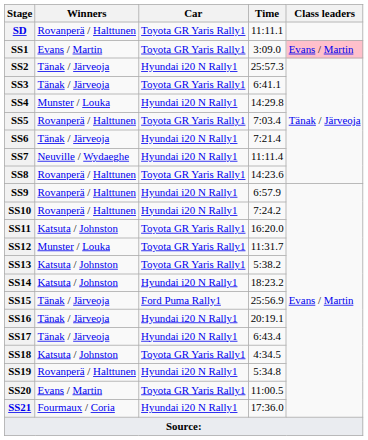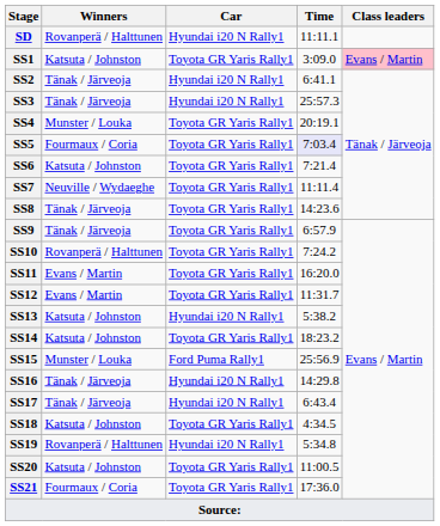 <table class="wikitable" style="font-size:85%">
 <tr>
 <th>Stage</th>
 <th>Winners</th>
 <th>Car</th>
 <th>Time</th>
 <th>Class leaders</th>
 </tr>
 <tr>
 <th><a href='#'>SD</a></th>
 <td><a href='#'>Rovanperä</a> / <a href='#'>Halttunen</a></td>
-<td><a href='#'>Toyota GR Yaris Rally1</a></td>
+<td><a href='#'>Hyundai i20 N Rally1</a></td>
 <td align="center">11:11.1</td>
 <td></td>
 </tr>
 <tr>
 <th>SS1</th>
-<td><a href='#'>Evans</a> / <a href='#'>Martin</a></td>
+<td><a href='#'>Katsuta</a> / <a href='#'>Johnston</a></td>
 <td><a href='#'>Toyota GR Yaris Rally1</a></td>
 <td align="center">3:09.0</td>
 <td style="background: pink;"><a href='#'>Evans</a> / <a href='#'>Martin</a></td>
 </tr>
 <tr>
 <th>SS2</th>
 <td><a href='#'>Tänak</a> / <a href='#'>Järveoja</a></td>
 <td><a href='#'>Hyundai i20 N Rally1</a></td>
-<td align="center">25:57.3</td>
+<td align="center">6:41.1</td>
 <td rowspan="7"><a href='#'>Tänak</a> / <a href='#'>Järveoja</a></td>
 </tr>
 <tr>
 <th>SS3</th>
 <td><a href='#'>Tänak</a> / <a href='#'>Järveoja</a></td>
-<td><a href='#'>Toyota GR Yaris Rally1</a></td>
-<td align="center">6:41.1</td>
+<td><a href='#'>Hyundai i20 N Rally1</a></td>
+<td align="center">25:57.3</td>
 </tr>
 <tr>
 <th>SS4</th>
 <td><a href='#'>Munster</a> / <a href='#'>Louka</a></td>
-<td><a href='#'>Hyundai i20 N Rally1</a></td>
-<td align="center">14:29.8</td>
+<td><a href='#'>Toyota GR Yaris Rally1</a></td>
+<td align="center">20:19.1</td>
 </tr>
 <tr>
 <th>SS5</th>
-<td><a href='#'>Rovanperä</a> / <a href='#'>Halttunen</a></td>
+<td><a href='#'>Fourmaux</a> / <a href='#'>Coria</a></td>
 <td><a href='#'>Toyota GR Yaris Rally1</a></td>
-<td align="center">7:03.4</td>
+<td align="center" style="background: lavender;">7:03.4</td>
 </tr>
 <tr>
 <th>SS6</th>
-<td><a href='#'>Tänak</a> / <a href='#'>Järveoja</a></td>
-<td><a href='#'>Hyundai i20 N Rally1</a></td>
+<td><a href='#'>Katsuta</a> / <a href='#'>Johnston</a></td>
+<td><a href='#'>Toyota GR Yaris Rally1</a></td>
 <td align="center">7:21.4</td>
 </tr>
 <tr>
 <th>SS7</th>
 <td><a href='#'>Neuville</a> / <a href='#'>Wydaeghe</a></td>
-<td><a href='#'>Hyundai i20 N Rally1</a></td>
+<td><a href='#'>Toyota GR Yaris Rally1</a></td>
 <td align="center">11:11.4</td>
 </tr>
 <tr>
 <th>SS8</th>
-<td><a href='#'>Rovanperä</a> / <a href='#'>Halttunen</a></td>
+<td><a href='#'>Tänak</a> / <a href='#'>Järveoja</a></td>
 <td><a href='#'>Toyota GR Yaris Rally1</a></td>
 <td align="center">14:23.6</td>
 </tr>
 <tr>
 <th>SS9</th>
-<td><a href='#'>Rovanperä</a> / <a href='#'>Halttunen</a></td>
-<td><a href='#'>Hyundai i20 N Rally1</a></td>
+<td><a href='#'>Tänak</a> / <a href='#'>Järveoja</a></td>
+<td><a href='#'>Toyota GR Yaris Rally1</a></td>
 <td align="center">6:57.9</td>
 <td rowspan="13"><a href='#'>Evans</a> / <a href='#'>Martin</a></td>
 </tr>
 <tr>
 <th>SS10</th>
 <td><a href='#'>Rovanperä</a> / <a href='#'>Halttunen</a></td>
-<td><a href='#'>Hyundai i20 N Rally1</a></td>
+<td><a href='#'>Toyota GR Yaris Rally1</a></td>
 <td align="center">7:24.2</td>
 </tr>
 <tr>
 <th>SS11</th>
-<td><a href='#'>Katsuta</a> / <a href='#'>Johnston</a></td>
+<td><a href='#'>Evans</a> / <a href='#'>Martin</a></td>
 <td><a href='#'>Toyota GR Yaris Rally1</a></td>
 <td align="center">16:20.0</td>
 </tr>
 <tr>
 <th>SS12</th>
-<td><a href='#'>Munster</a> / <a href='#'>Louka</a></td>
+<td><a href='#'>Evans</a> / <a href='#'>Martin</a></td>
 <td><a href='#'>Toyota GR Yaris Rally1</a></td>
 <td align="center">11:31.7</td>
 </tr>
 <tr>
 <th>SS13</th>
 <td><a href='#'>Katsuta</a> / <a href='#'>Johnston</a></td>
-<td><a href='#'>Toyota GR Yaris Rally1</a></td>
+<td><a href='#'>Hyundai i20 N Rally1</a></td>
 <td align="center">5:38.2</td>
 </tr>
 <tr>
 <th>SS14</th>
 <td><a href='#'>Katsuta</a> / <a href='#'>Johnston</a></td>
-<td><a href='#'>Hyundai i20 N Rally1</a></td>
+<td><a href='#'>Toyota GR Yaris Rally1</a></td>
 <td align="center">18:23.2</td>
 </tr>
 <tr>
 <th>SS15</th>
-<td><a href='#'>Tänak</a> / <a href='#'>Järveoja</a></td>
+<td><a href='#'>Munster</a> / <a href='#'>Louka</a></td>
 <td><a href='#'>Ford Puma Rally1</a></td>
 <td align="center">25:56.9</td>
 </tr>
 <tr>
 <th>SS16</th>
 <td><a href='#'>Tänak</a> / <a href='#'>Järveoja</a></td>
 <td><a href='#'>Hyundai i20 N Rally1</a></td>
-<td align="center">20:19.1</td>
+<td align="center">14:29.8</td>
 </tr>
 <tr>
 <th>SS17</th>
 <td><a href='#'>Tänak</a> / <a href='#'>Järveoja</a></td>
 <td><a href='#'>Hyundai i20 N Rally1</a></td>
 <td align="center">6:43.4</td>
 </tr>
 <tr>
 <th>SS18</th>
 <td><a href='#'>Katsuta</a> / <a href='#'>Johnston</a></td>
 <td><a href='#'>Toyota GR Yaris Rally1</a></td>
 <td align="center">4:34.5</td>
 </tr>
 <tr>
 <th>SS19</th>
 <td><a href='#'>Rovanperä</a> / <a href='#'>Halttunen</a></td>
 <td><a href='#'>Hyundai i20 N Rally1</a></td>
 <td align="center">5:34.8</td>
 </tr>
 <tr>
 <th>SS20</th>
-<td><a href='#'>Evans</a> / <a href='#'>Martin</a></td>
+<td><a href='#'>Katsuta</a> / <a href='#'>Johnston</a></td>
 <td><a href='#'>Toyota GR Yaris Rally1</a></td>
 <td align="center">11:00.5</td>
 </tr>
 <tr>
 <th><a href='#'>SS21</a></th>
 <td><a href='#'>Fourmaux</a> / <a href='#'>Coria</a></td>
-<td><a href='#'>Hyundai i20 N Rally1</a></td>
+<td><a href='#'>Toyota GR Yaris Rally1</a></td>
 <td align="center">17:36.0</td>
 </tr>
 <tr>
 <td style="background-color:#EAECF0; text-align:center" colspan="5"><strong>Source:</strong></td>
 </tr>
 </table>
